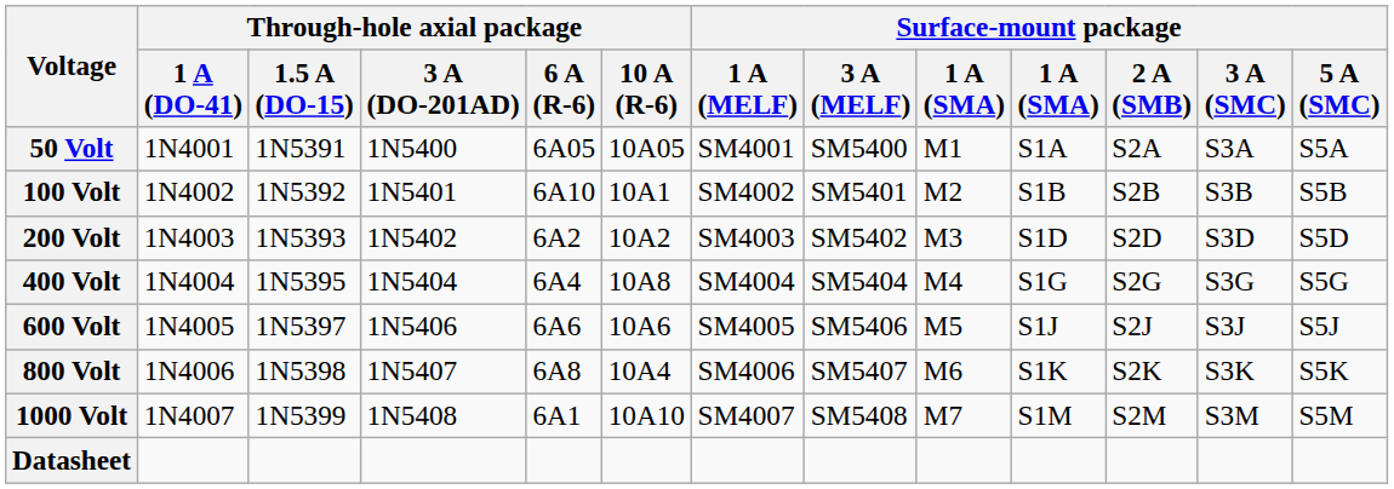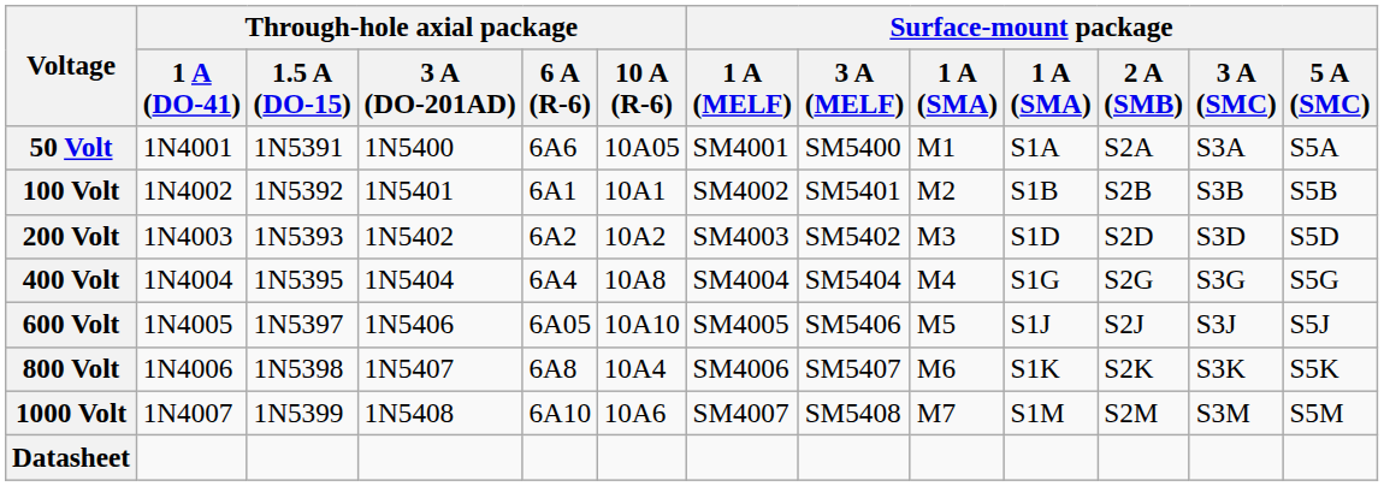 <table class="wikitable" border="1">
 <tr>
 <th rowspan="2">Voltage</th>
 <th colspan="5">Through-hole axial package</th>
 <th colspan="7"><a href='#'>Surface-mount</a> package</th>
 </tr>
 <tr>
 <th>1 <a href='#'>A</a><br>(<a href='#'>DO-41</a>)</th>
 <th>1.5 A<br>(<a href='#'>DO-15</a>)</th>
 <th>3 A<br>(DO-201AD)</th>
 <th>6 A<br>(R-6)</th>
 <th>10 A<br>(R-6)</th>
 <th>1 A<br>(<a href='#'>MELF</a>)</th>
 <th>3 A<br>(<a href='#'>MELF</a>)</th>
 <th>1 A<br>(<a href='#'>SMA</a>)</th>
 <th>1 A<br>(<a href='#'>SMA</a>)</th>
 <th>2 A<br>(<a href='#'>SMB</a>)</th>
 <th>3 A<br>(<a href='#'>SMC</a>)</th>
 <th>5 A<br>(<a href='#'>SMC</a>)</th>
 </tr>
 <tr>
 <th>50 <a href='#'>Volt</a></th>
 <td>1N4001</td>
 <td>1N5391</td>
 <td>1N5400</td>
-<td>6A05</td>
+<td>6A6</td>
 <td>10A05</td>
 <td>SM4001</td>
 <td>SM5400</td>
 <td>M1</td>
 <td>S1A</td>
 <td>S2A</td>
 <td>S3A</td>
 <td>S5A</td>
 </tr>
 <tr>
 <th>100 Volt</th>
 <td>1N4002</td>
 <td>1N5392</td>
 <td>1N5401</td>
-<td>6A10</td>
+<td>6A1</td>
 <td>10A1</td>
 <td>SM4002</td>
 <td>SM5401</td>
 <td>M2</td>
 <td>S1B</td>
 <td>S2B</td>
 <td>S3B</td>
 <td>S5B</td>
 </tr>
 <tr>
 <th>200 Volt</th>
 <td>1N4003</td>
 <td>1N5393</td>
 <td>1N5402</td>
 <td>6A2</td>
 <td>10A2</td>
 <td>SM4003</td>
 <td>SM5402</td>
 <td>M3</td>
 <td>S1D</td>
 <td>S2D</td>
 <td>S3D</td>
 <td>S5D</td>
 </tr>
 <tr>
 <th>400 Volt</th>
 <td>1N4004</td>
 <td>1N5395</td>
 <td>1N5404</td>
 <td>6A4</td>
 <td>10A8</td>
 <td>SM4004</td>
 <td>SM5404</td>
 <td>M4</td>
 <td>S1G</td>
 <td>S2G</td>
 <td>S3G</td>
 <td>S5G</td>
 </tr>
 <tr>
 <th>600 Volt</th>
 <td>1N4005</td>
 <td>1N5397</td>
 <td>1N5406</td>
-<td>6A6</td>
-<td>10A6</td>
+<td>6A05</td>
+<td>10A10</td>
 <td>SM4005</td>
 <td>SM5406</td>
 <td>M5</td>
 <td>S1J</td>
 <td>S2J</td>
 <td>S3J</td>
 <td>S5J</td>
 </tr>
 <tr>
 <th>800 Volt</th>
 <td>1N4006</td>
 <td>1N5398</td>
 <td>1N5407</td>
 <td>6A8</td>
 <td>10A4</td>
 <td>SM4006</td>
 <td>SM5407</td>
 <td>M6</td>
 <td>S1K</td>
 <td>S2K</td>
 <td>S3K</td>
 <td>S5K</td>
 </tr>
 <tr>
 <th>1000 Volt</th>
 <td>1N4007</td>
 <td>1N5399</td>
 <td>1N5408</td>
-<td>6A1</td>
-<td>10A10</td>
+<td>6A10</td>
+<td>10A6</td>
 <td>SM4007</td>
 <td>SM5408</td>
 <td>M7</td>
 <td>S1M</td>
 <td>S2M</td>
 <td>S3M</td>
 <td>S5M</td>
 </tr>
 <tr>
 <th>Datasheet</th>
 <td></td>
 <td></td>
 <td></td>
 <td></td>
 <td></td>
 <td></td>
 <td></td>
 <td></td>
 <td></td>
 <td></td>
 <td></td>
 <td></td>
 </tr>
 </table>
